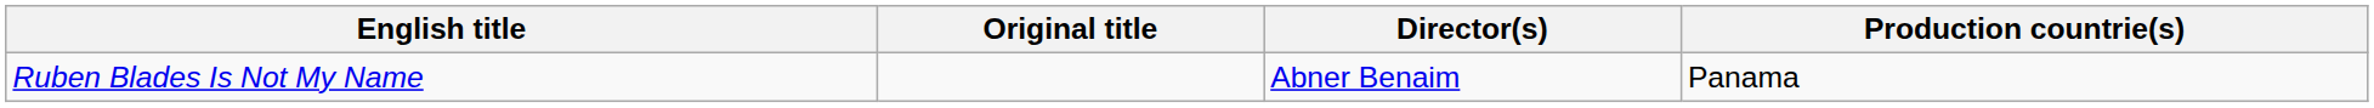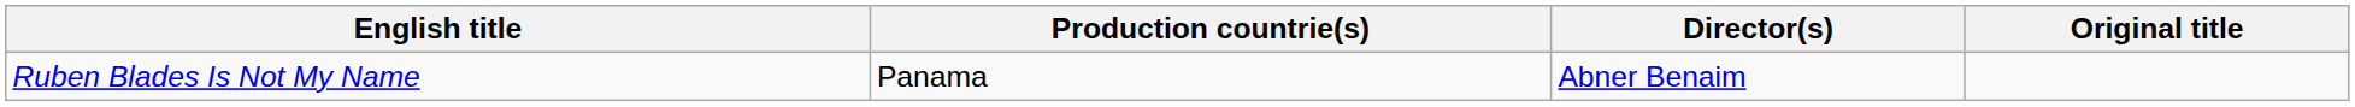 <table class="sortable wikitable" style="width:100%; margin-bottom:4px" cellpadding="5">
 <tr>
 <th scope="col">English title</th>
+<th scope="col">Production countrie(s)</th>
+<th scope="col">Director(s)</th>
 <th scope="col">Original title</th>
-<th scope="col">Director(s)</th>
-<th scope="col">Production countrie(s)</th>
 </tr>
 <tr>
 <td><em><a href='#'>Ruben Blades Is Not My Name</a></em></td>
+<td>Panama</td>
+<td><a href='#'>Abner Benaim</a></td>
 <td></td>
-<td><a href='#'>Abner Benaim</a></td>
-<td>Panama</td>
 </tr>
 </table>
